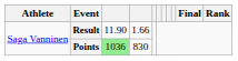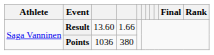 <table class="wikitable" style="font-size:90%">
 <tr>
 <th>Athlete</th>
 <th>Event</th>
 <th></th>
 <th></th>
 <th></th>
 <th></th>
 <th></th>
 <th></th>
 <th></th>
 <th>Final</th>
 <th>Rank</th>
 </tr>
 <tr align="center">
 <td rowspan="2" style="text-align:left"><a href='#'>Saga Vanninen</a></td>
 <th style="font-size:95%">Result</th>
-<td>11.90</td>
+<td>13.60</td>
 <td>1.66</td>
 <td rowspan="2"></td>
 <td rowspan="2" colspan="6"></td>
 </tr>
 <tr align="center">
 <th style="font-size:95%">Points</th>
-<td style="background: lightgreen;">1036</td>
-<td>830</td>
+<td>1036</td>
+<td>380</td>
 </tr>
 </table>
